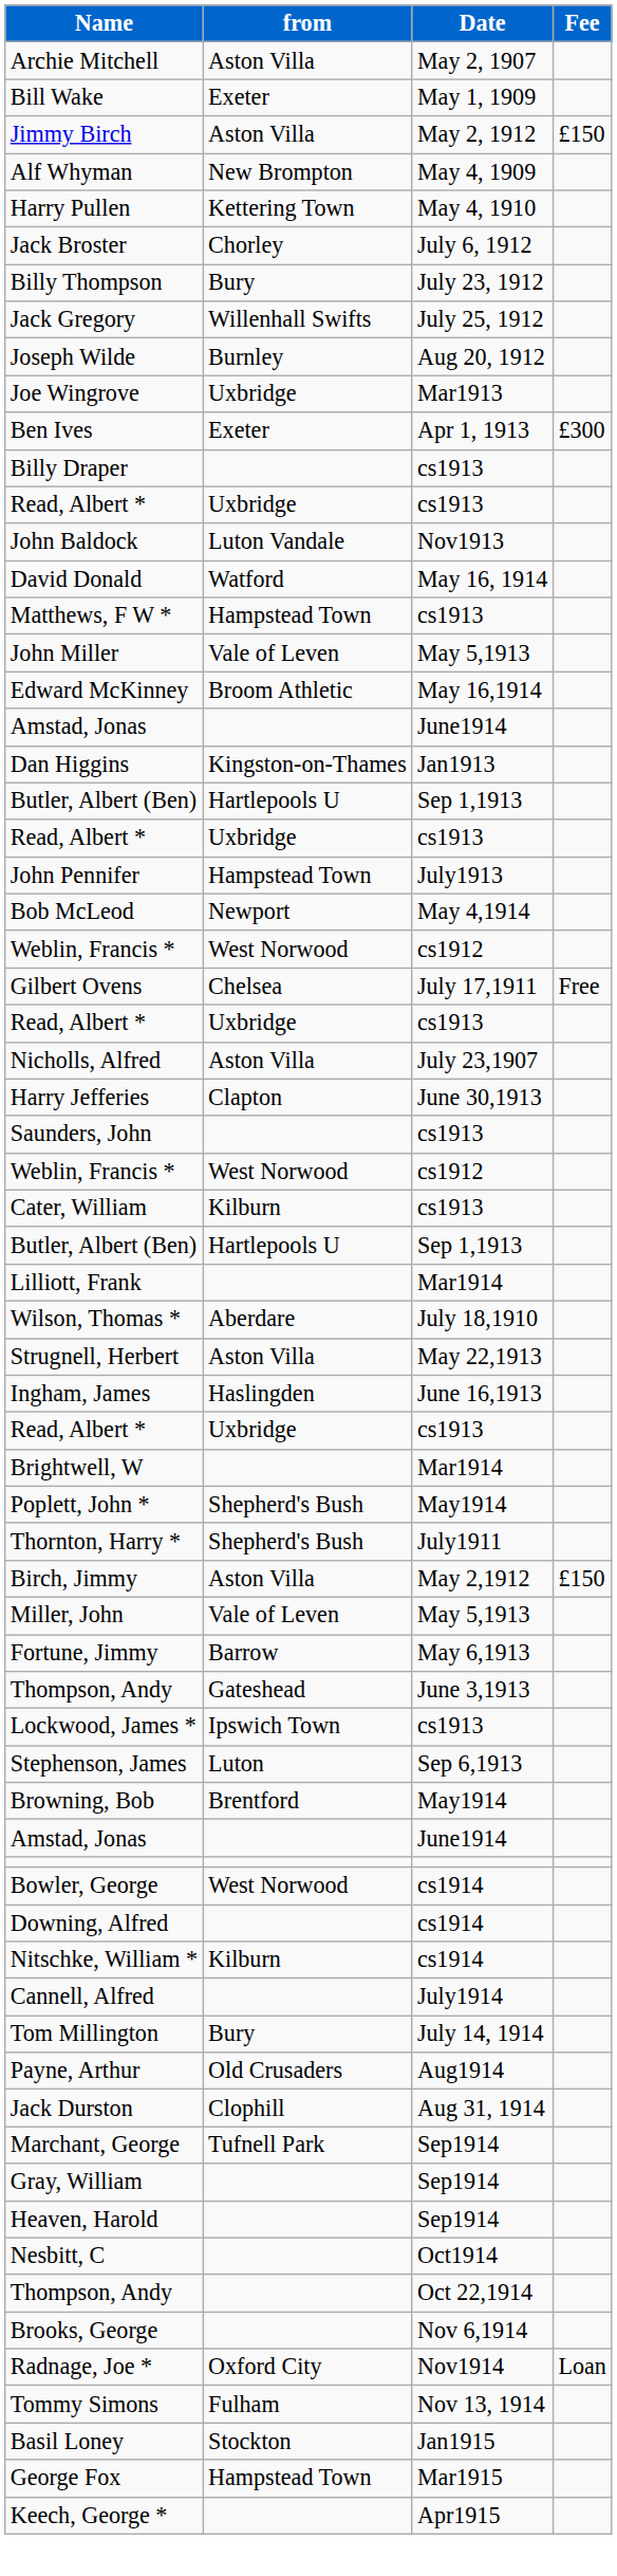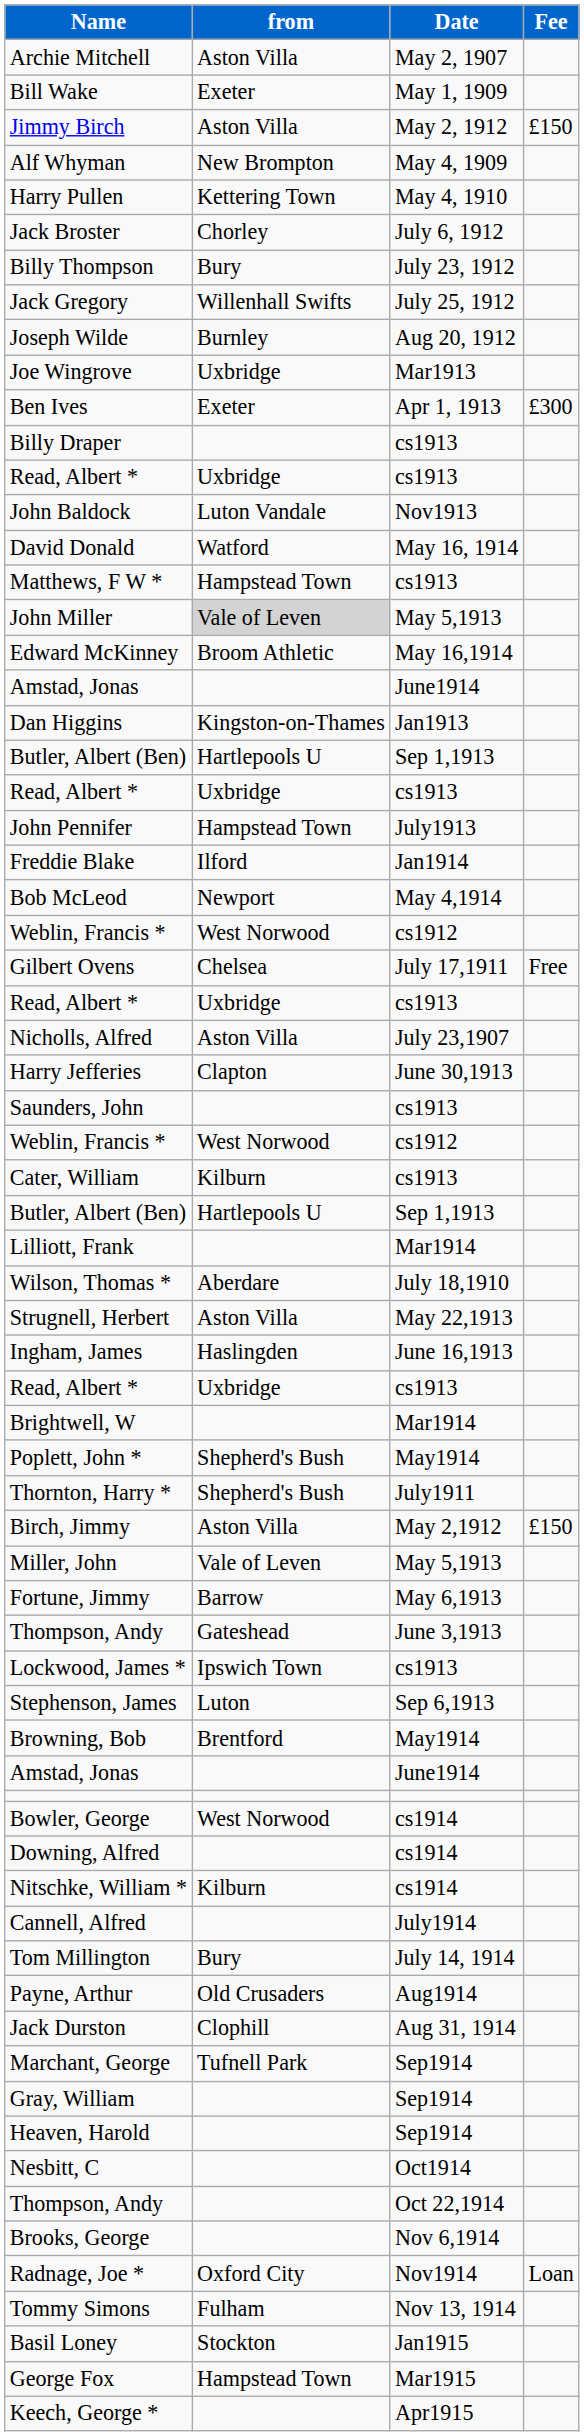 <table class="wikitable">
 <tr>
 <th style="background:#0066CC; color:#FFFFFF;">Name</th>
 <th style="background:#0066CC; color:#FFFFFF;">from</th>
 <th style="background:#0066CC; color:#FFFFFF;">Date</th>
 <th style="background:#0066CC; color:#FFFFFF;">Fee</th>
 </tr>
 <tr>
 <td>Archie Mitchell</td>
 <td>Aston Villa</td>
 <td>May 2, 1907</td>
 <td></td>
 </tr>
 <tr>
 <td>Bill Wake</td>
 <td>Exeter</td>
 <td>May 1, 1909</td>
 <td></td>
 </tr>
 <tr>
 <td><a href='#'>Jimmy Birch</a></td>
 <td>Aston Villa</td>
 <td>May 2, 1912</td>
 <td>£150</td>
 </tr>
 <tr>
 <td>Alf Whyman</td>
 <td>New Brompton</td>
 <td>May 4, 1909</td>
 <td></td>
 </tr>
 <tr>
 <td>Harry Pullen</td>
 <td>Kettering Town</td>
 <td>May 4, 1910</td>
 <td></td>
 </tr>
 <tr>
 <td>Jack Broster</td>
 <td>Chorley</td>
 <td>July 6, 1912</td>
 <td></td>
 </tr>
 <tr>
 <td>Billy Thompson</td>
 <td>Bury</td>
 <td>July 23, 1912</td>
 <td></td>
 </tr>
 <tr>
 <td>Jack Gregory</td>
 <td>Willenhall Swifts</td>
 <td>July 25, 1912</td>
 <td></td>
 </tr>
 <tr>
 <td>Joseph Wilde</td>
 <td>Burnley</td>
 <td>Aug 20, 1912</td>
 <td></td>
 </tr>
 <tr>
 <td>Joe Wingrove</td>
 <td>Uxbridge</td>
 <td>Mar1913</td>
 <td></td>
 </tr>
 <tr>
 <td>Ben Ives</td>
 <td>Exeter</td>
 <td>Apr 1, 1913</td>
 <td>£300</td>
 </tr>
 <tr>
 <td>Billy Draper</td>
 <td></td>
 <td>cs1913</td>
 <td></td>
 </tr>
 <tr>
 <td>Read, Albert *</td>
 <td>Uxbridge</td>
 <td>cs1913</td>
 <td></td>
 </tr>
 <tr>
 <td>John Baldock</td>
 <td>Luton Vandale</td>
 <td>Nov1913</td>
 <td></td>
 </tr>
 <tr>
 <td>David Donald</td>
 <td>Watford</td>
 <td>May 16, 1914</td>
 <td></td>
 </tr>
 <tr>
 <td>Matthews, F W *</td>
 <td>Hampstead Town</td>
 <td>cs1913</td>
 <td></td>
 </tr>
 <tr>
 <td>John Miller</td>
-<td>Vale of Leven</td>
+<td style="background: lightgrey;">Vale of Leven</td>
 <td>May 5,1913</td>
 <td></td>
 </tr>
 <tr>
 <td>Edward McKinney</td>
 <td>Broom Athletic</td>
 <td>May 16,1914</td>
 <td></td>
 </tr>
 <tr>
 <td>Amstad, Jonas</td>
 <td></td>
 <td>June1914</td>
 <td></td>
 </tr>
 <tr>
 <td>Dan Higgins</td>
 <td>Kingston-on-Thames</td>
 <td>Jan1913</td>
 <td></td>
 </tr>
 <tr>
 <td>Butler, Albert (Ben)</td>
 <td>Hartlepools U</td>
 <td>Sep 1,1913</td>
 <td></td>
 </tr>
 <tr>
 <td>Read, Albert *</td>
 <td>Uxbridge</td>
 <td>cs1913</td>
 <td></td>
 </tr>
 <tr>
 <td>John Pennifer</td>
 <td>Hampstead Town</td>
 <td>July1913</td>
+<td></td>
+</tr>
+<tr>
+<td>Freddie Blake</td>
+<td>Ilford</td>
+<td>Jan1914</td>
 <td></td>
 </tr>
 <tr>
 <td>Bob McLeod</td>
 <td>Newport</td>
 <td>May 4,1914</td>
 <td></td>
 </tr>
 <tr>
 <td>Weblin, Francis *</td>
 <td>West Norwood</td>
 <td>cs1912</td>
 <td></td>
 </tr>
 <tr>
 <td>Gilbert Ovens</td>
 <td>Chelsea</td>
 <td>July 17,1911</td>
 <td>Free</td>
 </tr>
 <tr>
 <td>Read, Albert *</td>
 <td>Uxbridge</td>
 <td>cs1913</td>
 <td></td>
 </tr>
 <tr>
 <td>Nicholls, Alfred</td>
 <td>Aston Villa</td>
 <td>July 23,1907</td>
 <td></td>
 </tr>
 <tr>
 <td>Harry Jefferies</td>
 <td>Clapton</td>
 <td>June 30,1913</td>
 <td></td>
 </tr>
 <tr>
 <td>Saunders, John</td>
 <td></td>
 <td>cs1913</td>
 <td></td>
 </tr>
 <tr>
 <td>Weblin, Francis *</td>
 <td>West Norwood</td>
 <td>cs1912</td>
 <td></td>
 </tr>
 <tr>
 <td>Cater, William</td>
 <td>Kilburn</td>
 <td>cs1913</td>
 <td></td>
 </tr>
 <tr>
 <td>Butler, Albert (Ben)</td>
 <td>Hartlepools U</td>
 <td>Sep 1,1913</td>
 <td></td>
 </tr>
 <tr>
 <td>Lilliott, Frank</td>
 <td></td>
 <td>Mar1914</td>
 <td></td>
 </tr>
 <tr>
 <td>Wilson, Thomas *</td>
 <td>Aberdare</td>
 <td>July 18,1910</td>
 <td></td>
 </tr>
 <tr>
 <td>Strugnell, Herbert</td>
 <td>Aston Villa</td>
 <td>May 22,1913</td>
 <td></td>
 </tr>
 <tr>
 <td>Ingham, James</td>
 <td>Haslingden</td>
 <td>June 16,1913</td>
 <td></td>
 </tr>
 <tr>
 <td>Read, Albert *</td>
 <td>Uxbridge</td>
 <td>cs1913</td>
 <td></td>
 </tr>
 <tr>
 <td>Brightwell, W</td>
 <td></td>
 <td>Mar1914</td>
 <td></td>
 </tr>
 <tr>
 <td>Poplett, John *</td>
 <td>Shepherd's Bush</td>
 <td>May1914</td>
 <td></td>
 </tr>
 <tr>
 <td>Thornton, Harry *</td>
 <td>Shepherd's Bush</td>
 <td>July1911</td>
 <td></td>
 </tr>
 <tr>
 <td>Birch, Jimmy</td>
 <td>Aston Villa</td>
 <td>May 2,1912</td>
 <td>£150</td>
 </tr>
 <tr>
 <td>Miller, John</td>
 <td>Vale of Leven</td>
 <td>May 5,1913</td>
 <td></td>
 </tr>
 <tr>
 <td>Fortune, Jimmy</td>
 <td>Barrow</td>
 <td>May 6,1913</td>
 <td></td>
 </tr>
 <tr>
 <td>Thompson, Andy</td>
 <td>Gateshead</td>
 <td>June 3,1913</td>
 <td></td>
 </tr>
 <tr>
 <td>Lockwood, James *</td>
 <td>Ipswich Town</td>
 <td>cs1913</td>
 <td></td>
 </tr>
 <tr>
 <td>Stephenson, James</td>
 <td>Luton</td>
 <td>Sep 6,1913</td>
 <td></td>
 </tr>
 <tr>
 <td>Browning, Bob</td>
 <td>Brentford</td>
 <td>May1914</td>
 <td></td>
 </tr>
 <tr>
 <td>Amstad, Jonas</td>
 <td></td>
 <td>June1914</td>
 <td></td>
 </tr>
 <tr>
 <td></td>
 <td></td>
 <td></td>
 <td></td>
 </tr>
 <tr>
 <td>Bowler, George</td>
 <td>West Norwood</td>
 <td>cs1914</td>
 <td></td>
 </tr>
 <tr>
 <td>Downing, Alfred</td>
 <td></td>
 <td>cs1914</td>
 <td></td>
 </tr>
 <tr>
 <td>Nitschke, William *</td>
 <td>Kilburn</td>
 <td>cs1914</td>
 <td></td>
 </tr>
 <tr>
 <td>Cannell, Alfred</td>
 <td></td>
 <td>July1914</td>
 <td></td>
 </tr>
 <tr>
 <td>Tom Millington</td>
 <td>Bury</td>
 <td>July 14, 1914</td>
 <td></td>
 </tr>
 <tr>
 <td>Payne, Arthur</td>
 <td>Old Crusaders</td>
 <td>Aug1914</td>
 <td></td>
 </tr>
 <tr>
 <td>Jack Durston</td>
 <td>Clophill</td>
 <td>Aug 31, 1914</td>
 <td></td>
 </tr>
 <tr>
 <td>Marchant, George</td>
 <td>Tufnell Park</td>
 <td>Sep1914</td>
 <td></td>
 </tr>
 <tr>
 <td>Gray, William</td>
 <td></td>
 <td>Sep1914</td>
 <td></td>
 </tr>
 <tr>
 <td>Heaven, Harold</td>
 <td></td>
 <td>Sep1914</td>
 <td></td>
 </tr>
 <tr>
 <td>Nesbitt, C</td>
 <td></td>
 <td>Oct1914</td>
 <td></td>
 </tr>
 <tr>
 <td>Thompson, Andy</td>
 <td></td>
 <td>Oct 22,1914</td>
 <td></td>
 </tr>
 <tr>
 <td>Brooks, George</td>
 <td></td>
 <td>Nov 6,1914</td>
 <td></td>
 </tr>
 <tr>
 <td>Radnage, Joe *</td>
 <td>Oxford City</td>
 <td>Nov1914</td>
 <td>Loan</td>
 </tr>
 <tr>
 <td>Tommy Simons</td>
 <td>Fulham</td>
 <td>Nov 13, 1914</td>
 <td></td>
 </tr>
 <tr>
 <td>Basil Loney</td>
 <td>Stockton</td>
 <td>Jan1915</td>
 <td></td>
 </tr>
 <tr>
 <td>George Fox</td>
 <td>Hampstead Town</td>
 <td>Mar1915</td>
 <td></td>
 </tr>
 <tr>
 <td>Keech, George *</td>
 <td></td>
 <td>Apr1915</td>
 <td></td>
 </tr>
 </table>
